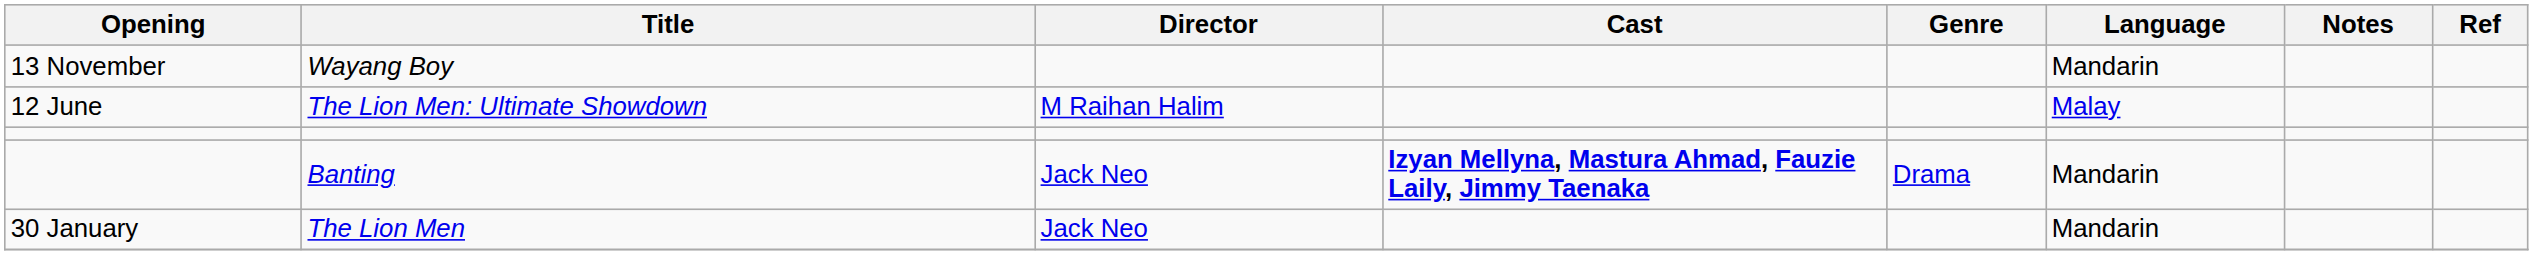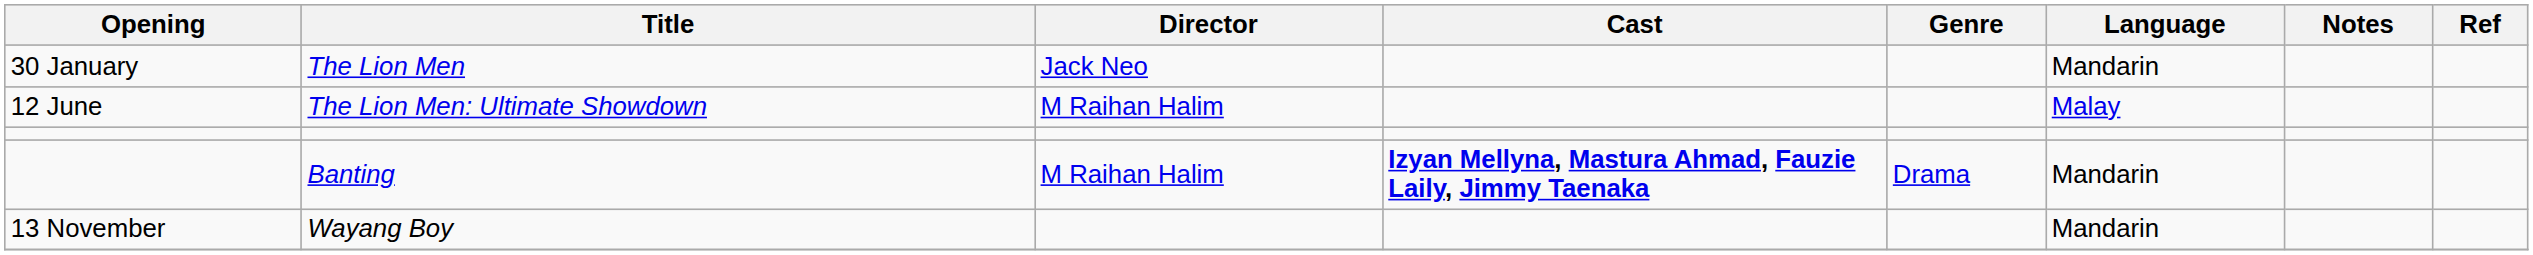 <table class="wikitable sortable">
 <tr>
 <th>Opening</th>
 <th>Title</th>
 <th>Director</th>
 <th style="width:20%;">Cast</th>
 <th>Genre</th>
 <th>Language</th>
 <th>Notes</th>
 <th>Ref</th>
 </tr>
 <tr>
-<td>13 November</td>
-<td><em>Wayang Boy</em></td>
-<td></td>
+<td>30 January</td>
+<td><em><a href='#'>The Lion Men</a></em></td>
+<td><a href='#'>Jack Neo</a></td>
 <td></td>
 <td></td>
 <td>Mandarin</td>
 <td></td>
 <td></td>
 </tr>
 <tr>
 <td>12 June</td>
 <td><em><a href='#'>The Lion Men: Ultimate Showdown</a></em></td>
 <td><a href='#'>M Raihan Halim</a></td>
 <td></td>
 <td></td>
 <td><a href='#'>Malay</a></td>
 <td></td>
 <td></td>
 </tr>
 <tr>
 <td></td>
 <td></td>
 <td></td>
 <td></td>
 <td></td>
 <td></td>
 <td></td>
 <td></td>
 </tr>
 <tr>
 <td></td>
 <td><em><a href='#'> Banting</a></em></td>
-<td><a href='#'>Jack Neo</a></td>
+<td><a href='#'>M Raihan Halim</a></td>
 <td><strong><a href='#'>Izyan Mellyna</a>, <a href='#'>Mastura Ahmad</a>, <a href='#'>Fauzie Laily</a>, <a href='#'>Jimmy Taenaka</a></strong></td>
 <td><a href='#'> Drama</a></td>
 <td>Mandarin</td>
 <td></td>
 <td></td>
 </tr>
 <tr>
-<td>30 January</td>
-<td><em><a href='#'>The Lion Men</a></em></td>
-<td><a href='#'>Jack Neo</a></td>
+<td>13 November</td>
+<td><em>Wayang Boy</em></td>
+<td></td>
 <td></td>
 <td></td>
 <td>Mandarin</td>
 <td></td>
 <td></td>
 </tr>
 <tr>
 </tr>
 </table>
